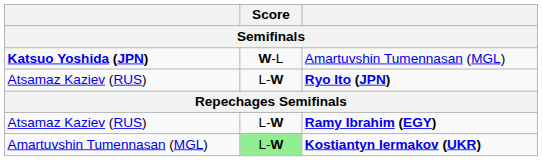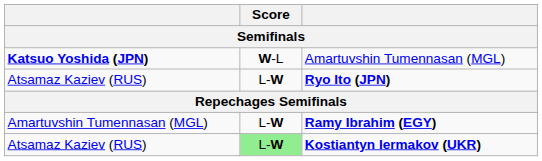 <table class="wikitable" style="text-align: left; ">
 <tr>
 <th align="right" width="270"></th>
 <th width="65">Score</th>
 <th align="left" width="270"></th>
 </tr>
 <tr>
 <th colspan=3>Semifinals</th>
 </tr>
 <tr>
 <td><strong> <a href='#'>Katsuo Yoshida</a> (<a href='#'>JPN</a>)</strong></td>
 <td align="center"><strong>W</strong>-L</td>
 <td> <a href='#'>Amartuvshin Tumennasan</a> (<a href='#'>MGL</a>)</td>
 </tr>
 <tr>
 <td> <a href='#'>Atsamaz Kaziev</a> (<a href='#'>RUS</a>)</td>
 <td align="center">L-<strong>W</strong></td>
 <td><strong> <a href='#'>Ryo Ito</a> (<a href='#'>JPN</a>)</strong></td>
 </tr>
 <tr>
 <th colspan=3>Repechages Semifinals</th>
 </tr>
 <tr>
-<td> <a href='#'>Atsamaz Kaziev</a> (<a href='#'>RUS</a>)</td>
+<td> <a href='#'>Amartuvshin Tumennasan</a> (<a href='#'>MGL</a>)</td>
 <td align="center">L-<strong>W</strong></td>
 <td><strong> <a href='#'>Ramy Ibrahim</a> (<a href='#'>EGY</a>)</strong></td>
 </tr>
 <tr>
-<td> <a href='#'>Amartuvshin Tumennasan</a> (<a href='#'>MGL</a>)</td>
+<td> <a href='#'>Atsamaz Kaziev</a> (<a href='#'>RUS</a>)</td>
 <td align="center" style="background: lightgreen;">L-<strong>W</strong></td>
 <td><strong> <a href='#'>Kostiantyn Iermakov</a> (<a href='#'>UKR</a>)</strong></td>
 </tr>
 </table>
